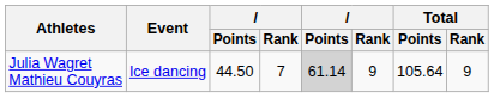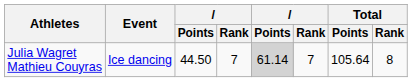 <table class="wikitable" style="font-size:90%">
 <tr>
 <th rowspan="2">Athletes</th>
 <th rowspan="2">Event</th>
 <th colspan="2">/</th>
 <th colspan="2">/</th>
 <th colspan="2">Total</th>
 </tr>
 <tr style="font-size:95%">
 <th>Points</th>
 <th>Rank</th>
 <th>Points</th>
 <th>Rank</th>
 <th>Points</th>
 <th>Rank</th>
 </tr>
 <tr align=center>
 <td align=left><a href='#'>Julia Wagret</a> <br> <a href='#'>Mathieu Couyras</a></td>
 <td align=left><a href='#'>Ice dancing</a></td>
 <td>44.50</td>
 <td>7</td>
 <td style="background: lightgrey;">61.14</td>
-<td>9</td>
+<td>7</td>
 <td>105.64</td>
-<td>9</td>
+<td>8</td>
 </tr>
 </table>
